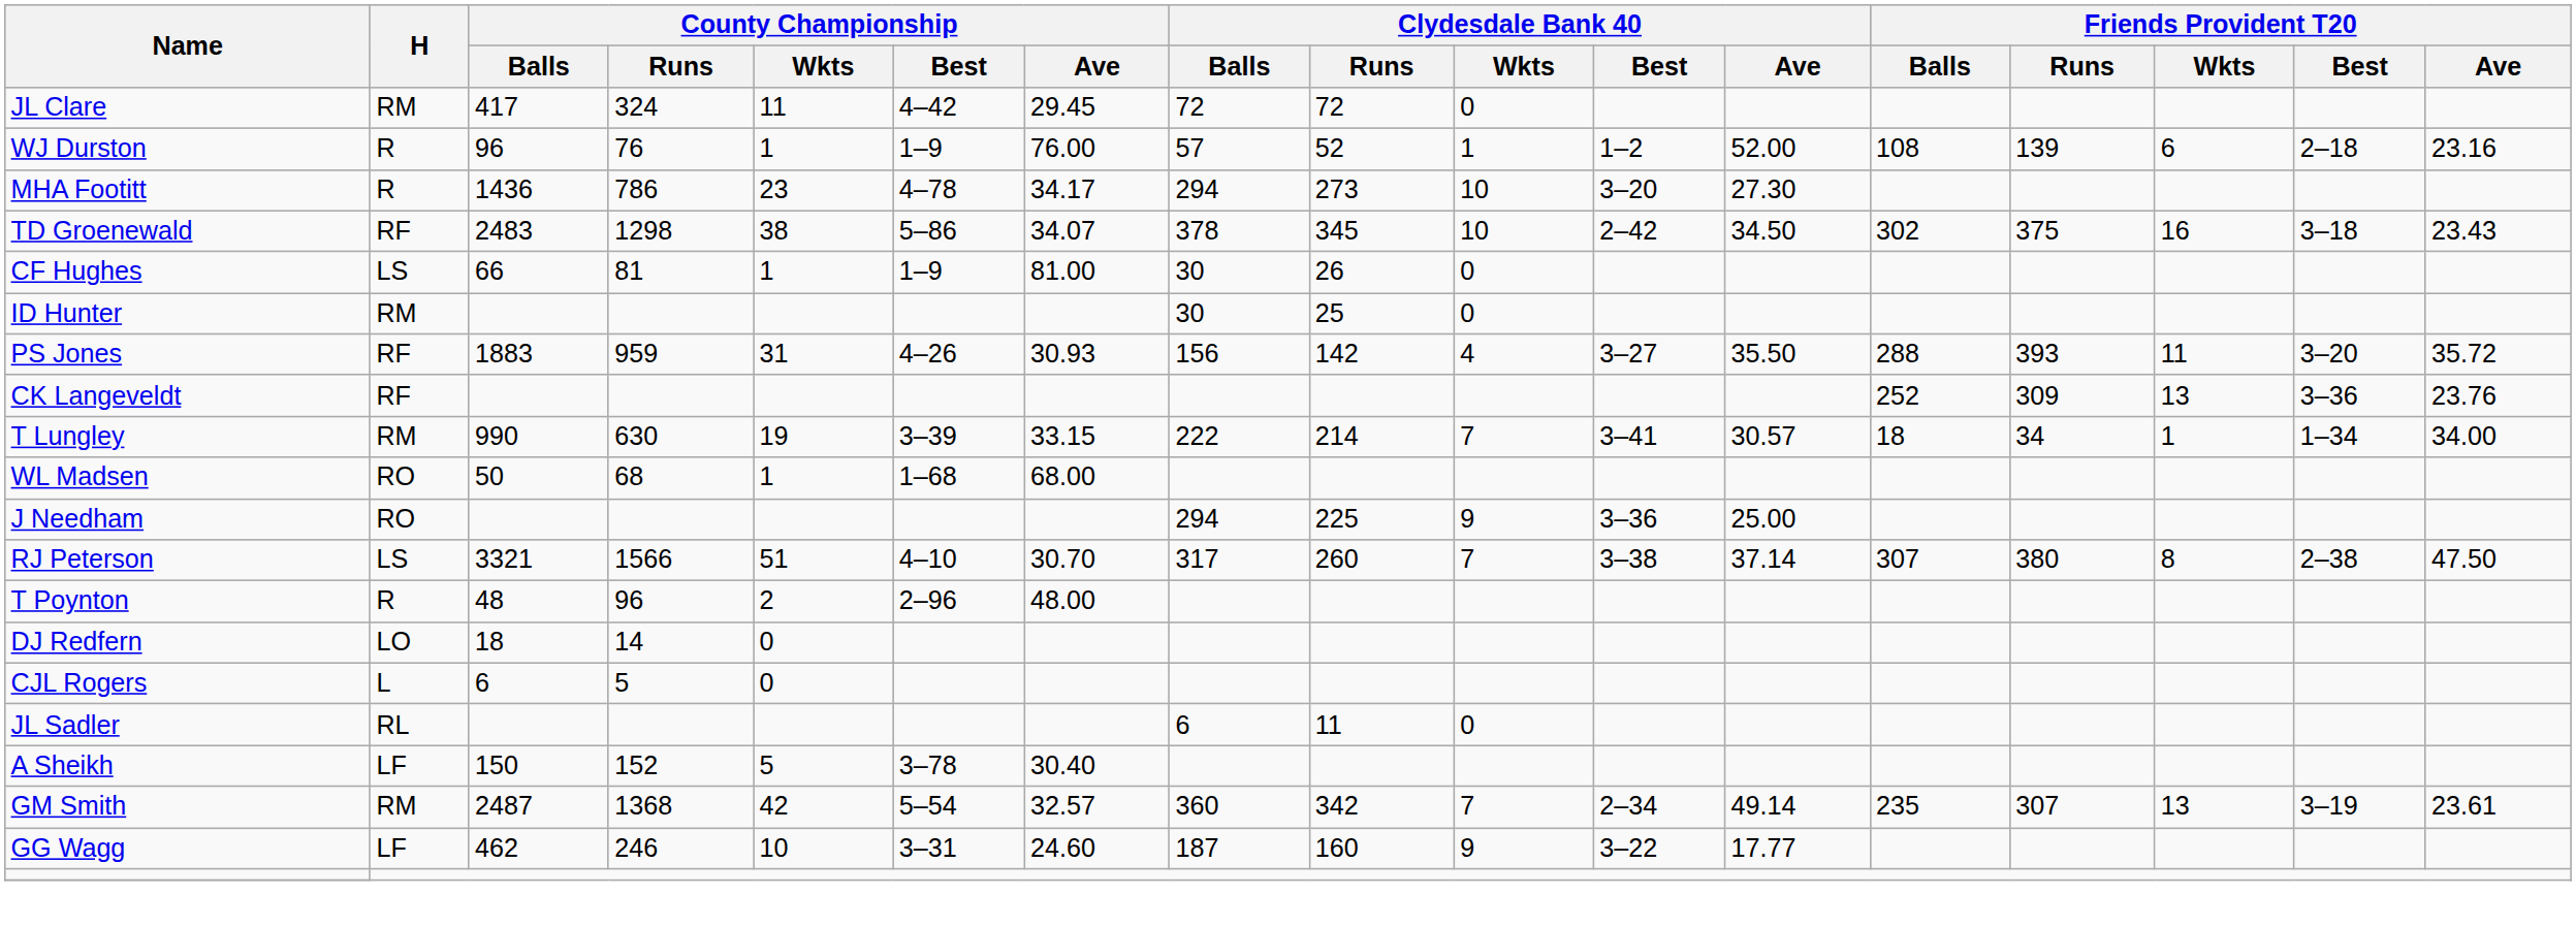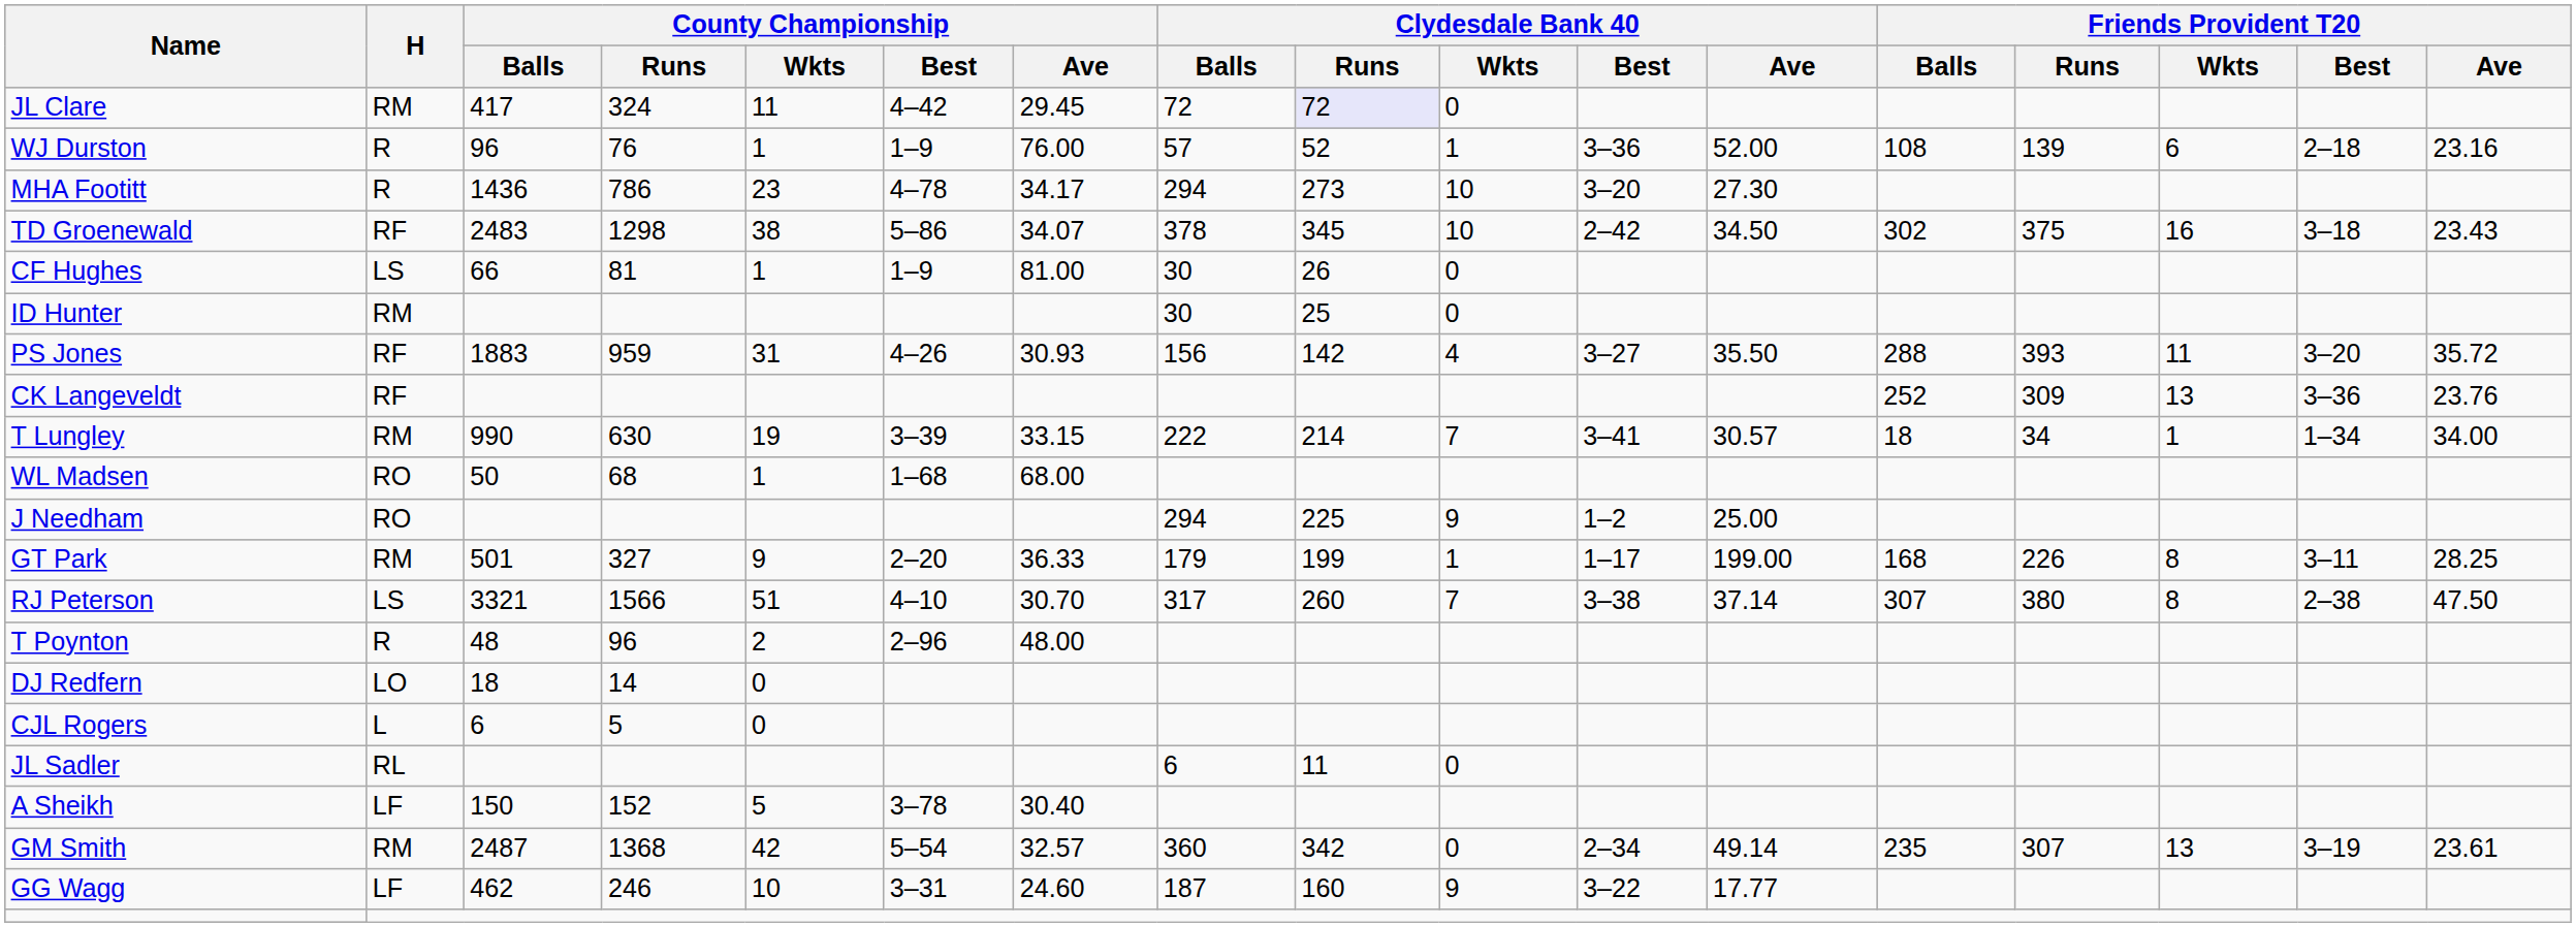 <table class="wikitable" width="100%">
 <tr bgcolor="#efefef">
 <th rowspan=2>Name</th>
 <th rowspan=2>H</th>
 <th colspan=5><a href='#'>County Championship</a></th>
 <th colspan=5><a href='#'>Clydesdale Bank 40</a></th>
 <th colspan=5><a href='#'>Friends Provident T20</a></th>
 </tr>
 <tr>
 <th>Balls</th>
 <th>Runs</th>
 <th>Wkts</th>
 <th>Best</th>
 <th>Ave</th>
 <th>Balls</th>
 <th>Runs</th>
 <th>Wkts</th>
 <th>Best</th>
 <th>Ave</th>
 <th>Balls</th>
 <th>Runs</th>
 <th>Wkts</th>
 <th>Best</th>
 <th>Ave</th>
 </tr>
 <tr>
 <td><a href='#'>JL Clare</a></td>
 <td>RM</td>
 <td>417</td>
 <td>324</td>
 <td>11</td>
 <td>4–42</td>
 <td>29.45</td>
 <td>72</td>
-<td>72</td>
+<td style="background: lavender;">72</td>
 <td>0</td>
 <td></td>
 <td></td>
 <td></td>
 <td></td>
 <td></td>
 <td></td>
 <td></td>
 </tr>
 <tr>
 <td><a href='#'>WJ Durston</a></td>
 <td>R</td>
 <td>96</td>
 <td>76</td>
 <td>1</td>
 <td>1–9</td>
 <td>76.00</td>
 <td>57</td>
 <td>52</td>
 <td>1</td>
-<td>1–2</td>
+<td>3–36</td>
 <td>52.00</td>
 <td>108</td>
 <td>139</td>
 <td>6</td>
 <td>2–18</td>
 <td>23.16</td>
 </tr>
 <tr>
 <td><a href='#'>MHA Footitt</a></td>
 <td>R</td>
 <td>1436</td>
 <td>786</td>
 <td>23</td>
 <td>4–78</td>
 <td>34.17</td>
 <td>294</td>
 <td>273</td>
 <td>10</td>
 <td>3–20</td>
 <td>27.30</td>
 <td></td>
 <td></td>
 <td></td>
 <td></td>
 <td></td>
 </tr>
 <tr>
 <td><a href='#'>TD Groenewald</a></td>
 <td>RF</td>
 <td>2483</td>
 <td>1298</td>
 <td>38</td>
 <td>5–86</td>
 <td>34.07</td>
 <td>378</td>
 <td>345</td>
 <td>10</td>
 <td>2–42</td>
 <td>34.50</td>
 <td>302</td>
 <td>375</td>
 <td>16</td>
 <td>3–18</td>
 <td>23.43</td>
 </tr>
 <tr>
 <td><a href='#'>CF Hughes</a></td>
 <td>LS</td>
 <td>66</td>
 <td>81</td>
 <td>1</td>
 <td>1–9</td>
 <td>81.00</td>
 <td>30</td>
 <td>26</td>
 <td>0</td>
 <td></td>
 <td></td>
 <td></td>
 <td></td>
 <td></td>
 <td></td>
 <td></td>
 </tr>
 <tr>
 <td><a href='#'>ID Hunter</a></td>
 <td>RM</td>
 <td></td>
 <td></td>
 <td></td>
 <td></td>
 <td></td>
 <td>30</td>
 <td>25</td>
 <td>0</td>
 <td></td>
 <td></td>
 <td></td>
 <td></td>
 <td></td>
 <td></td>
 <td></td>
 </tr>
 <tr>
 <td><a href='#'>PS Jones</a></td>
 <td>RF</td>
 <td>1883</td>
 <td>959</td>
 <td>31</td>
 <td>4–26</td>
 <td>30.93</td>
 <td>156</td>
 <td>142</td>
 <td>4</td>
 <td>3–27</td>
 <td>35.50</td>
 <td>288</td>
 <td>393</td>
 <td>11</td>
 <td>3–20</td>
 <td>35.72</td>
 </tr>
 <tr>
 <td><a href='#'>CK Langeveldt</a></td>
 <td>RF</td>
 <td></td>
 <td></td>
 <td></td>
 <td></td>
 <td></td>
 <td></td>
 <td></td>
 <td></td>
 <td></td>
 <td></td>
 <td>252</td>
 <td>309</td>
 <td>13</td>
 <td>3–36</td>
 <td>23.76</td>
 </tr>
 <tr>
 <td><a href='#'>T Lungley</a></td>
 <td>RM</td>
 <td>990</td>
 <td>630</td>
 <td>19</td>
 <td>3–39</td>
 <td>33.15</td>
 <td>222</td>
 <td>214</td>
 <td>7</td>
 <td>3–41</td>
 <td>30.57</td>
 <td>18</td>
 <td>34</td>
 <td>1</td>
 <td>1–34</td>
 <td>34.00</td>
 </tr>
 <tr>
 <td><a href='#'>WL Madsen</a></td>
 <td>RO</td>
 <td>50</td>
 <td>68</td>
 <td>1</td>
 <td>1–68</td>
 <td>68.00</td>
 <td></td>
 <td></td>
 <td></td>
 <td></td>
 <td></td>
 <td></td>
 <td></td>
 <td></td>
 <td></td>
 <td></td>
 </tr>
 <tr>
 <td><a href='#'>J Needham</a></td>
 <td>RO</td>
 <td></td>
 <td></td>
 <td></td>
 <td></td>
 <td></td>
 <td>294</td>
 <td>225</td>
 <td>9</td>
-<td>3–36</td>
+<td>1–2</td>
 <td>25.00</td>
 <td></td>
 <td></td>
 <td></td>
 <td></td>
 <td></td>
+</tr>
+<tr>
+<td><a href='#'>GT Park</a></td>
+<td>RM</td>
+<td>501</td>
+<td>327</td>
+<td>9</td>
+<td>2–20</td>
+<td>36.33</td>
+<td>179</td>
+<td>199</td>
+<td>1</td>
+<td>1–17</td>
+<td>199.00</td>
+<td>168</td>
+<td>226</td>
+<td>8</td>
+<td>3–11</td>
+<td>28.25</td>
 </tr>
 <tr>
 <td><a href='#'>RJ Peterson</a></td>
 <td>LS</td>
 <td>3321</td>
 <td>1566</td>
 <td>51</td>
 <td>4–10</td>
 <td>30.70</td>
 <td>317</td>
 <td>260</td>
 <td>7</td>
 <td>3–38</td>
 <td>37.14</td>
 <td>307</td>
 <td>380</td>
 <td>8</td>
 <td>2–38</td>
 <td>47.50</td>
 </tr>
 <tr>
 <td><a href='#'>T Poynton</a></td>
 <td>R</td>
 <td>48</td>
 <td>96</td>
 <td>2</td>
 <td>2–96</td>
 <td>48.00</td>
 <td></td>
 <td></td>
 <td></td>
 <td></td>
 <td></td>
 <td></td>
 <td></td>
 <td></td>
 <td></td>
 <td></td>
 </tr>
 <tr>
 <td><a href='#'>DJ Redfern</a></td>
 <td>LO</td>
 <td>18</td>
 <td>14</td>
 <td>0</td>
 <td></td>
 <td></td>
 <td></td>
 <td></td>
 <td></td>
 <td></td>
 <td></td>
 <td></td>
 <td></td>
 <td></td>
 <td></td>
 <td></td>
 </tr>
 <tr>
 <td><a href='#'>CJL Rogers</a></td>
 <td>L</td>
 <td>6</td>
 <td>5</td>
 <td>0</td>
 <td></td>
 <td></td>
 <td></td>
 <td></td>
 <td></td>
 <td></td>
 <td></td>
 <td></td>
 <td></td>
 <td></td>
 <td></td>
 <td></td>
 </tr>
 <tr>
 <td><a href='#'>JL Sadler</a></td>
 <td>RL</td>
 <td></td>
 <td></td>
 <td></td>
 <td></td>
 <td></td>
 <td>6</td>
 <td>11</td>
 <td>0</td>
 <td></td>
 <td></td>
 <td></td>
 <td></td>
 <td></td>
 <td></td>
 <td></td>
 </tr>
 <tr>
 <td><a href='#'>A Sheikh</a></td>
 <td>LF</td>
 <td>150</td>
 <td>152</td>
 <td>5</td>
 <td>3–78</td>
 <td>30.40</td>
 <td></td>
 <td></td>
 <td></td>
 <td></td>
 <td></td>
 <td></td>
 <td></td>
 <td></td>
 <td></td>
 <td></td>
 </tr>
 <tr>
 <td><a href='#'>GM Smith</a></td>
 <td>RM</td>
 <td>2487</td>
 <td>1368</td>
 <td>42</td>
 <td>5–54</td>
 <td>32.57</td>
 <td>360</td>
 <td>342</td>
-<td>7</td>
+<td>0</td>
 <td>2–34</td>
 <td>49.14</td>
 <td>235</td>
 <td>307</td>
 <td>13</td>
 <td>3–19</td>
 <td>23.61</td>
 </tr>
 <tr>
 <td><a href='#'>GG Wagg</a></td>
 <td>LF</td>
 <td>462</td>
 <td>246</td>
 <td>10</td>
 <td>3–31</td>
 <td>24.60</td>
 <td>187</td>
 <td>160</td>
 <td>9</td>
 <td>3–22</td>
 <td>17.77</td>
 <td></td>
 <td></td>
 <td></td>
 <td></td>
 <td></td>
 </tr>
 <tr>
 <td></td>
 </tr>
 <tr>
 </tr>
 </table>
